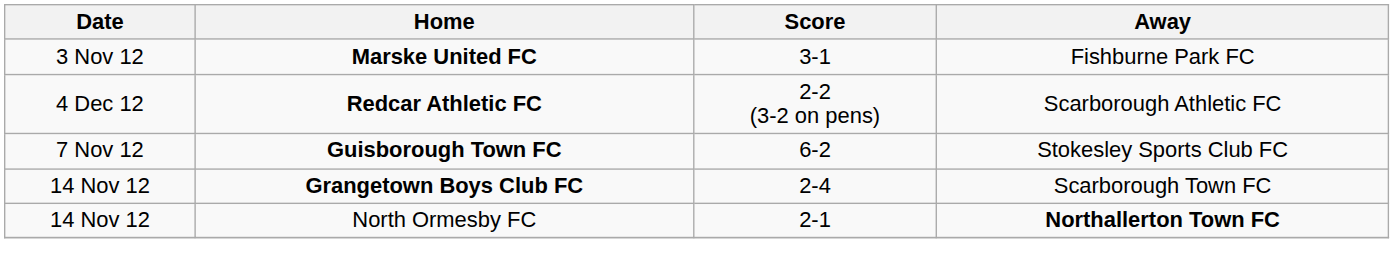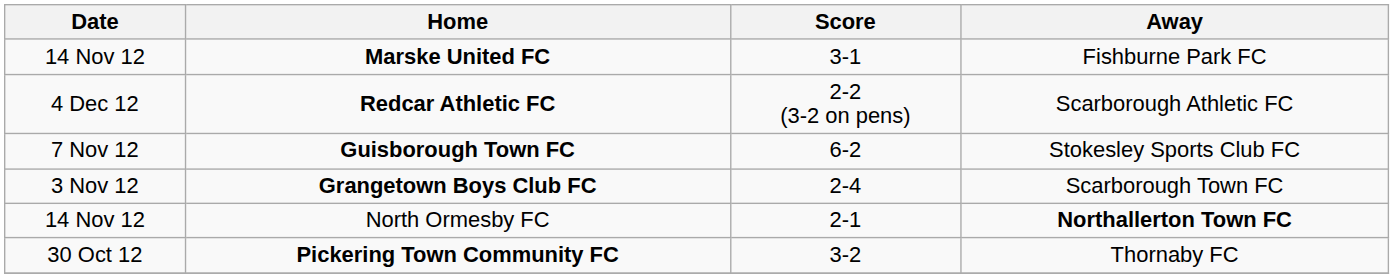 <table class="wikitable " style="text-align:center; width:80%;">
 <tr>
 <th>Date</th>
 <th>Home</th>
 <th>Score</th>
 <th>Away</th>
 </tr>
 <tr>
-<td>3 Nov 12</td>
+<td>14 Nov 12</td>
 <td><strong>Marske United FC</strong></td>
 <td>3-1</td>
 <td>Fishburne Park FC</td>
 </tr>
 <tr>
 <td>4 Dec 12</td>
 <td><strong>Redcar Athletic FC</strong></td>
 <td>2-2<br>(3-2 on pens)</td>
 <td>Scarborough Athletic FC</td>
 </tr>
 <tr>
 <td>7 Nov 12</td>
 <td><strong>Guisborough Town FC</strong></td>
 <td>6-2</td>
 <td>Stokesley Sports Club FC</td>
 </tr>
 <tr>
-<td>14 Nov 12</td>
+<td>3 Nov 12</td>
 <td><strong>Grangetown Boys Club FC</strong></td>
 <td>2-4</td>
 <td>Scarborough Town FC</td>
 </tr>
 <tr>
 <td>14 Nov 12</td>
 <td>North Ormesby FC</td>
 <td>2-1</td>
 <td><strong>Northallerton Town FC</strong></td>
 </tr>
 <tr>
+<td>30 Oct 12</td>
+<td><strong>Pickering Town Community FC</strong></td>
+<td>3-2</td>
+<td>Thornaby FC</td>
+</tr>
+<tr>
 </tr>
 </table>
